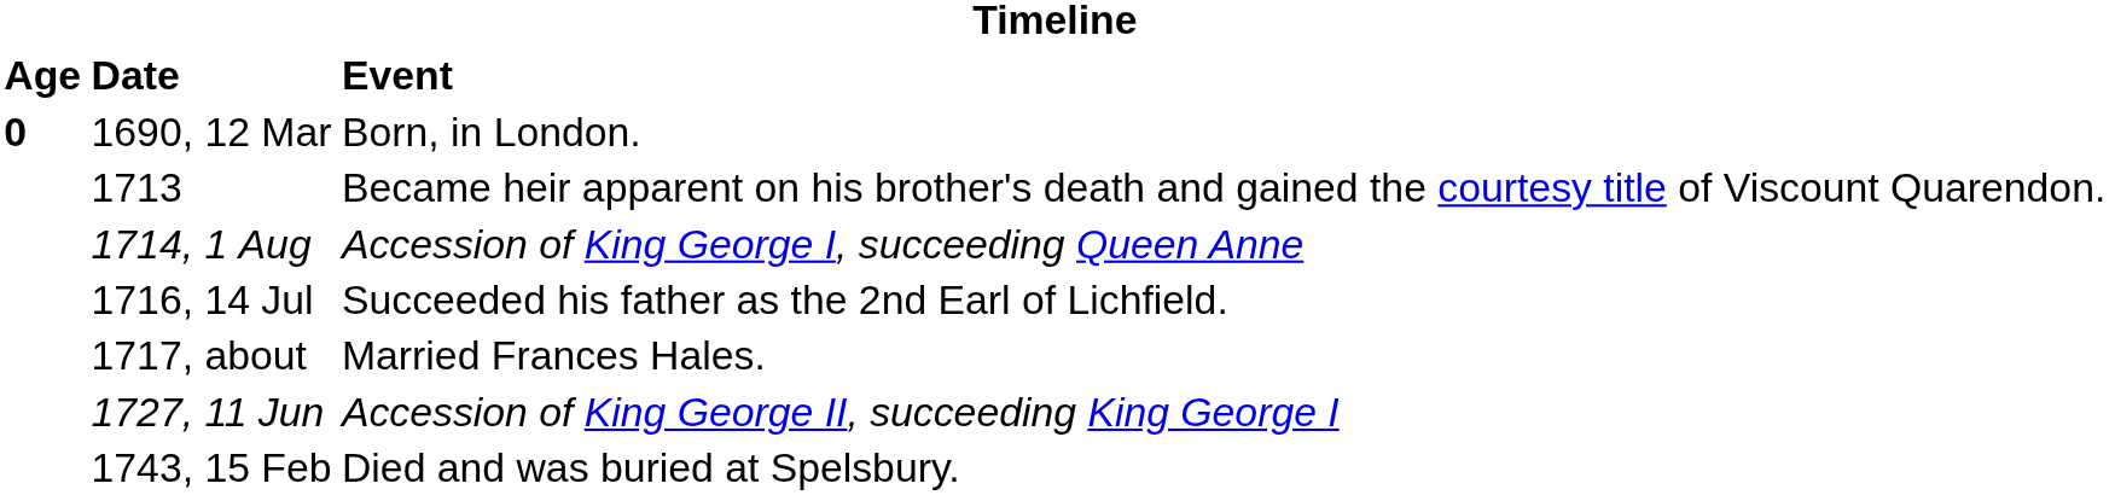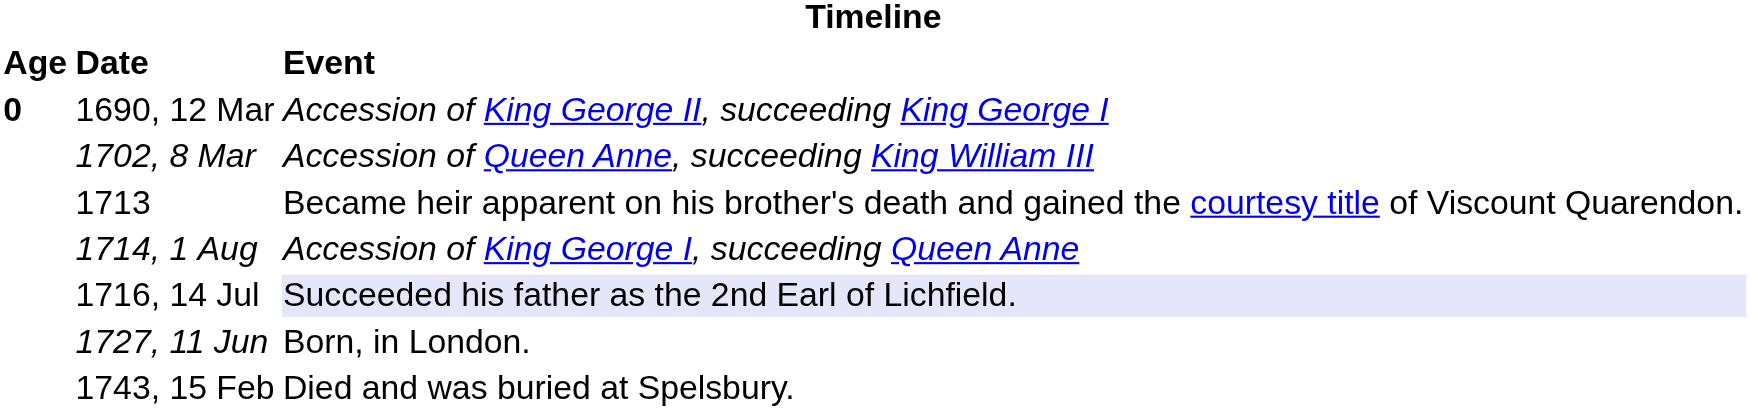 <table>
 <tr>
 <th colspan=3>Timeline</th>
 </tr>
 <tr>
 <th align="left">Age</th>
 <th align="left">Date</th>
 <th align="left">Event</th>
 </tr>
 <tr>
 <td><strong>0</strong></td>
 <td>1690, 12 Mar</td>
-<td>Born, in London.</td>
+<td><em>Accession of <a href='#'>King George II</a>, succeeding <a href='#'>King George I</a></em></td>
+</tr>
+<tr>
+<td></td>
+<td><em>1702, 8 Mar</em></td>
+<td><em>Accession of <a href='#'>Queen Anne</a>, succeeding <a href='#'>King William III</a></em></td>
 </tr>
 <tr>
 <td></td>
 <td>1713</td>
 <td>Became heir apparent on his brother's death and gained the <a href='#'>courtesy title</a> of Viscount Quarendon.</td>
 </tr>
 <tr>
 <td></td>
 <td><em>1714, 1 Aug</em></td>
 <td><em>Accession of <a href='#'>King George I</a>, succeeding <a href='#'>Queen Anne</a></em></td>
 </tr>
 <tr>
 <td></td>
 <td>1716, 14 Jul</td>
-<td>Succeeded his father as the 2nd Earl of Lichfield.</td>
-</tr>
-<tr>
-<td></td>
-<td>1717, about</td>
-<td>Married Frances Hales.</td>
+<td style="background: lavender;">Succeeded his father as the 2nd Earl of Lichfield.</td>
 </tr>
 <tr>
 <td></td>
 <td><em>1727, 11 Jun</em></td>
-<td><em>Accession of <a href='#'>King George II</a>, succeeding <a href='#'>King George I</a></em></td>
+<td>Born, in London.</td>
 </tr>
 <tr>
 <td></td>
 <td>1743, 15 Feb</td>
 <td>Died and was buried at Spelsbury.</td>
 </tr>
 </table>
